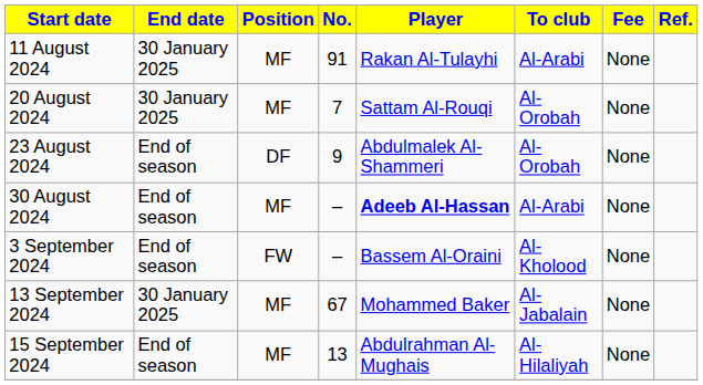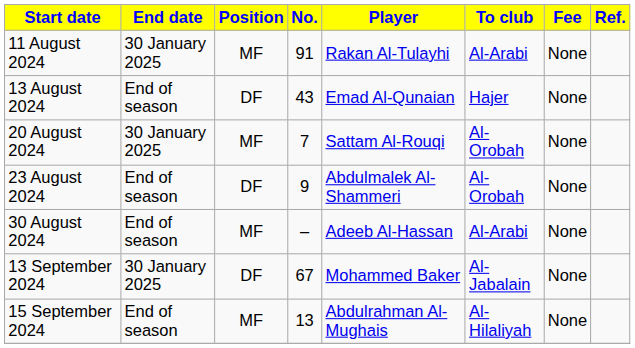 <table class="wikitable sortable">
 <tr>
 <th style="background:yellow; color:blue;"><strong>Start date</strong></th>
 <th style="background:yellow; color:blue;"><strong>End date</strong></th>
 <th style="background:yellow; color:blue;"><strong>Position</strong></th>
 <th style="background:yellow; color:blue;"><strong>No.</strong></th>
 <th style="background:yellow; color:blue;"><strong>Player</strong></th>
 <th style="background:yellow; color:blue;"><strong>To club</strong></th>
 <th style="background:yellow; color:blue;"><strong>Fee</strong></th>
 <th style="background:yellow; color:blue;"><strong>Ref.</strong></th>
 </tr>
 <tr>
 <td>11 August 2024</td>
 <td>30 January 2025</td>
 <td style="text-align:center;">MF</td>
 <td style="text-align:center;">91</td>
 <td style="text-align:left;"> <a href='#'>Rakan Al-Tulayhi</a></td>
 <td style="text-align:left;"> <a href='#'>Al-Arabi</a></td>
+<td>None</td>
+<td></td>
+</tr>
+<tr>
+<td>13 August 2024</td>
+<td>End of season</td>
+<td style="text-align:center;">DF</td>
+<td style="text-align:center;">43</td>
+<td style="text-align:left;"> <a href='#'>Emad Al-Qunaian</a></td>
+<td style="text-align:left;"> <a href='#'>Hajer</a></td>
 <td>None</td>
 <td></td>
 </tr>
 <tr>
 <td>20 August 2024</td>
 <td>30 January 2025</td>
 <td style="text-align:center;">MF</td>
 <td style="text-align:center;">7</td>
 <td style="text-align:left;"> <a href='#'>Sattam Al-Rouqi</a></td>
 <td style="text-align:left;"> <a href='#'>Al-Orobah</a></td>
 <td>None</td>
 <td></td>
 </tr>
 <tr>
 <td>23 August 2024</td>
 <td>End of season</td>
 <td style="text-align:center;">DF</td>
 <td style="text-align:center;">9</td>
 <td style="text-align:left;"> <a href='#'>Abdulmalek Al-Shammeri</a></td>
 <td style="text-align:left;"> <a href='#'>Al-Orobah</a></td>
 <td>None</td>
 <td></td>
 </tr>
 <tr>
 <td>30 August 2024</td>
 <td>End of season</td>
 <td style="text-align:center;">MF</td>
 <td style="text-align:center;">–</td>
-<td style="text-align:left;"><strong> <a href='#'>Adeeb Al-Hassan</a></strong></td>
+<td style="text-align:left;"> <a href='#'>Adeeb Al-Hassan</a></td>
 <td style="text-align:left;"> <a href='#'>Al-Arabi</a></td>
-<td>None</td>
-<td></td>
-</tr>
-<tr>
-<td>3 September 2024</td>
-<td>End of season</td>
-<td style="text-align:center;">FW</td>
-<td style="text-align:center;">–</td>
-<td style="text-align:left;"> <a href='#'>Bassem Al-Oraini</a></td>
-<td style="text-align:left;"> <a href='#'>Al-Kholood</a></td>
 <td>None</td>
 <td></td>
 </tr>
 <tr>
 <td>13 September 2024</td>
 <td>30 January 2025</td>
-<td style="text-align:center;">MF</td>
+<td style="text-align:center;">DF</td>
 <td style="text-align:center;">67</td>
 <td style="text-align:left;"> <a href='#'>Mohammed Baker</a></td>
 <td style="text-align:left;"> <a href='#'>Al-Jabalain</a></td>
 <td>None</td>
 <td></td>
 </tr>
 <tr>
 <td>15 September 2024</td>
 <td>End of season</td>
 <td style="text-align:center;">MF</td>
 <td style="text-align:center;">13</td>
 <td style="text-align:left;"> <a href='#'>Abdulrahman Al-Mughais</a></td>
 <td style="text-align:left;"> <a href='#'>Al-Hilaliyah</a></td>
 <td>None</td>
 <td></td>
 </tr>
 <tr>
 </tr>
 </table>
